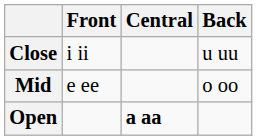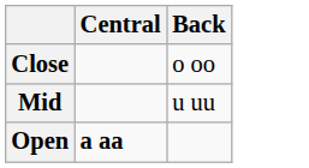 <table class="wikitable">
 <tr>
 <th></th>
-<th>Front</th>
 <th>Central</th>
 <th>Back</th>
 </tr>
 <tr>
 <th>Close</th>
-<td>i ii</td>
+<td></td>
+<td>o oo</td>
+</tr>
+<tr>
+<th>Mid</th>
 <td></td>
 <td>u uu</td>
 </tr>
 <tr>
-<th>Mid</th>
-<td>e ee</td>
-<td></td>
-<td>o oo</td>
-</tr>
-<tr>
 <th>Open</th>
-<td></td>
 <td><strong>a aa</strong></td>
 <td></td>
 </tr>
 </table>
